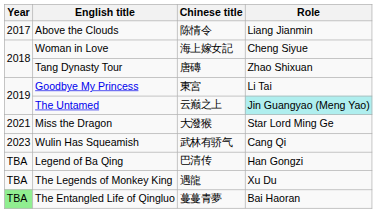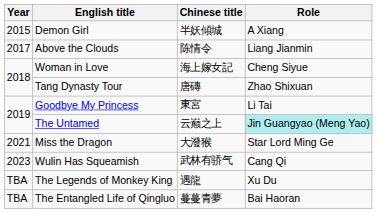 <table class="wikitable">
 <tr>
 <th>Year</th>
 <th>English title</th>
 <th>Chinese title</th>
 <th>Role</th>
+</tr>
+<tr>
+<td>2015</td>
+<td>Demon Girl</td>
+<td>半妖傾城</td>
+<td>A Xiang</td>
 </tr>
 <tr>
 <td>2017</td>
 <td>Above the Clouds</td>
 <td>陈情令</td>
 <td>Liang Jianmin</td>
 </tr>
 <tr>
 <td rowspan="2">2018</td>
 <td>Woman in Love</td>
 <td>海上嫁女記</td>
 <td>Cheng Siyue</td>
 </tr>
 <tr>
 <td>Tang Dynasty Tour</td>
 <td>唐磚</td>
 <td>Zhao Shixuan</td>
 </tr>
 <tr>
 <td rowspan="2">2019</td>
 <td><a href='#'>Goodbye My Princess</a></td>
 <td>東宮</td>
 <td>Li Tai</td>
 </tr>
 <tr>
 <td><a href='#'>The Untamed</a></td>
 <td>云巅之上</td>
 <td style="background: paleturquoise;">Jin Guangyao (Meng Yao)</td>
 </tr>
 <tr>
 <td>2021</td>
 <td>Miss the Dragon</td>
 <td>大潑猴</td>
 <td>Star Lord Ming Ge</td>
 </tr>
 <tr>
 <td>2023</td>
 <td>Wulin Has Squeamish</td>
 <td>武林有骄气</td>
 <td>Cang Qi</td>
 </tr>
 <tr>
 <td>TBA</td>
-<td>Legend of Ba Qing</td>
-<td>巴清传</td>
-<td>Han Gongzi</td>
-</tr>
-<tr>
-<td>TBA</td>
 <td>The Legends of Monkey King</td>
 <td>遇龍</td>
 <td>Xu Du</td>
 </tr>
 <tr>
-<td style="background: lightgreen;">TBA</td>
+<td>TBA</td>
 <td>The Entangled Life of Qingluo</td>
 <td>蔓蔓青夢</td>
 <td>Bai Haoran</td>
 </tr>
 </table>
